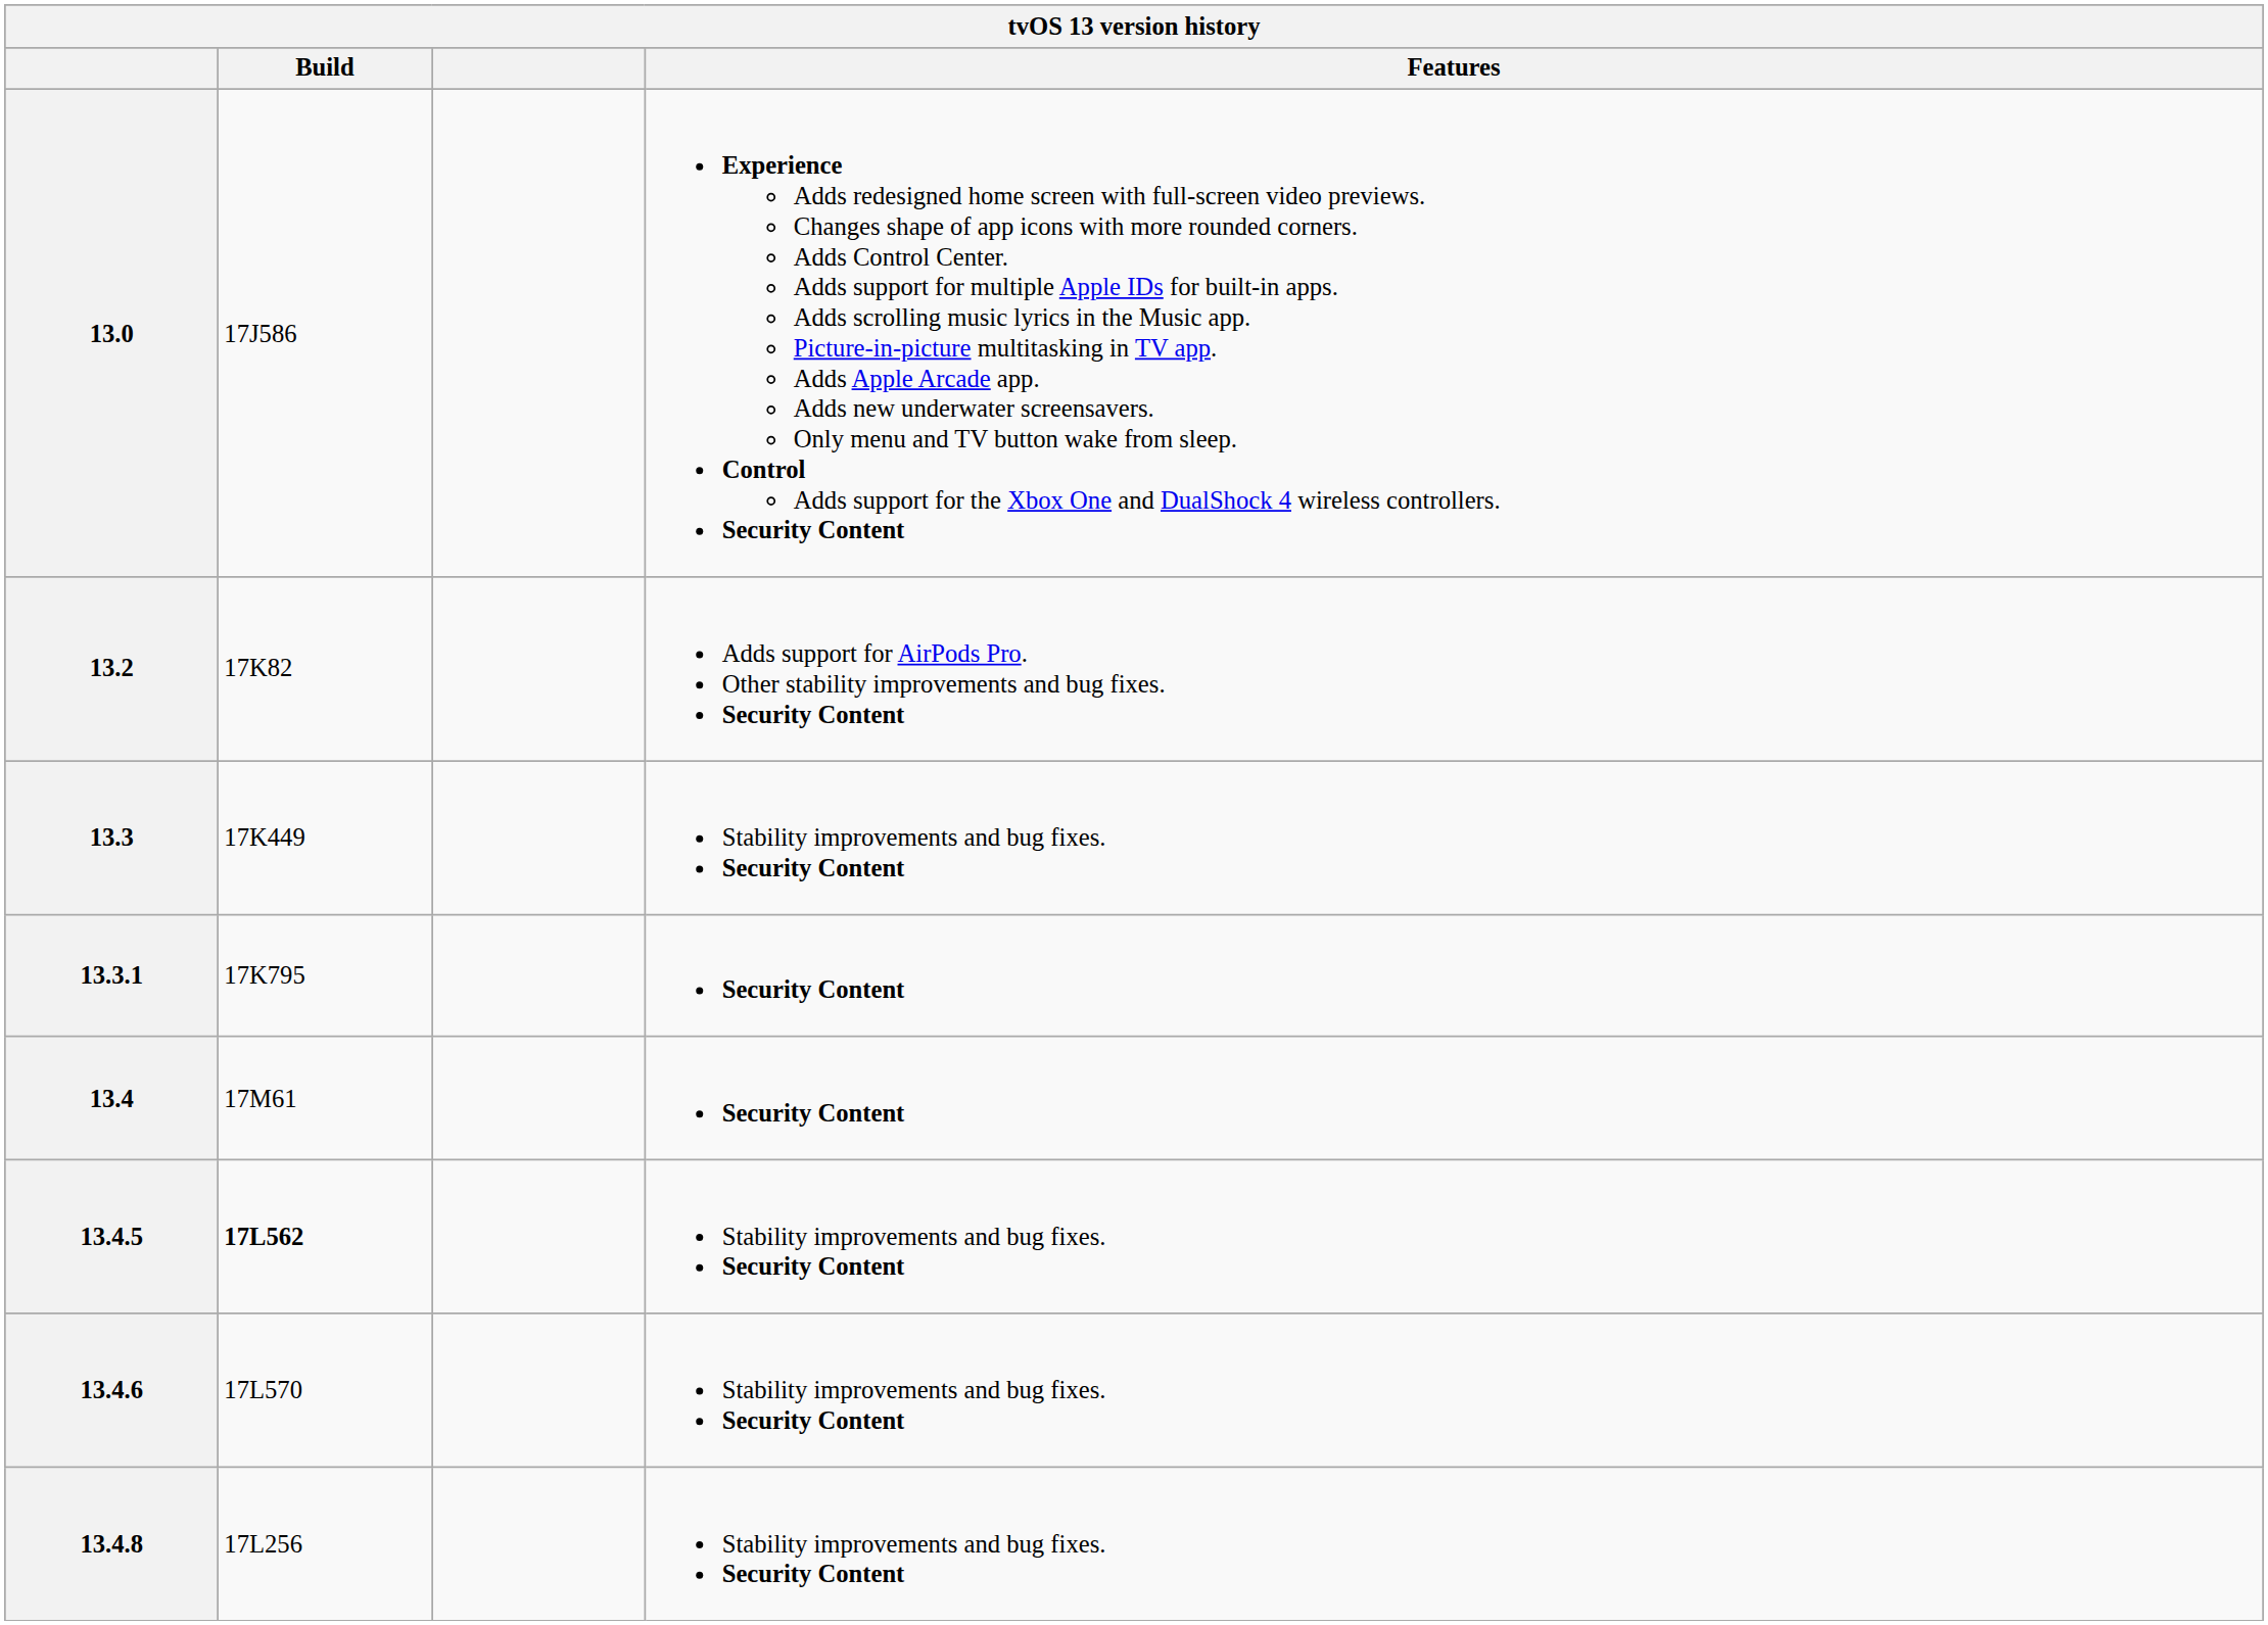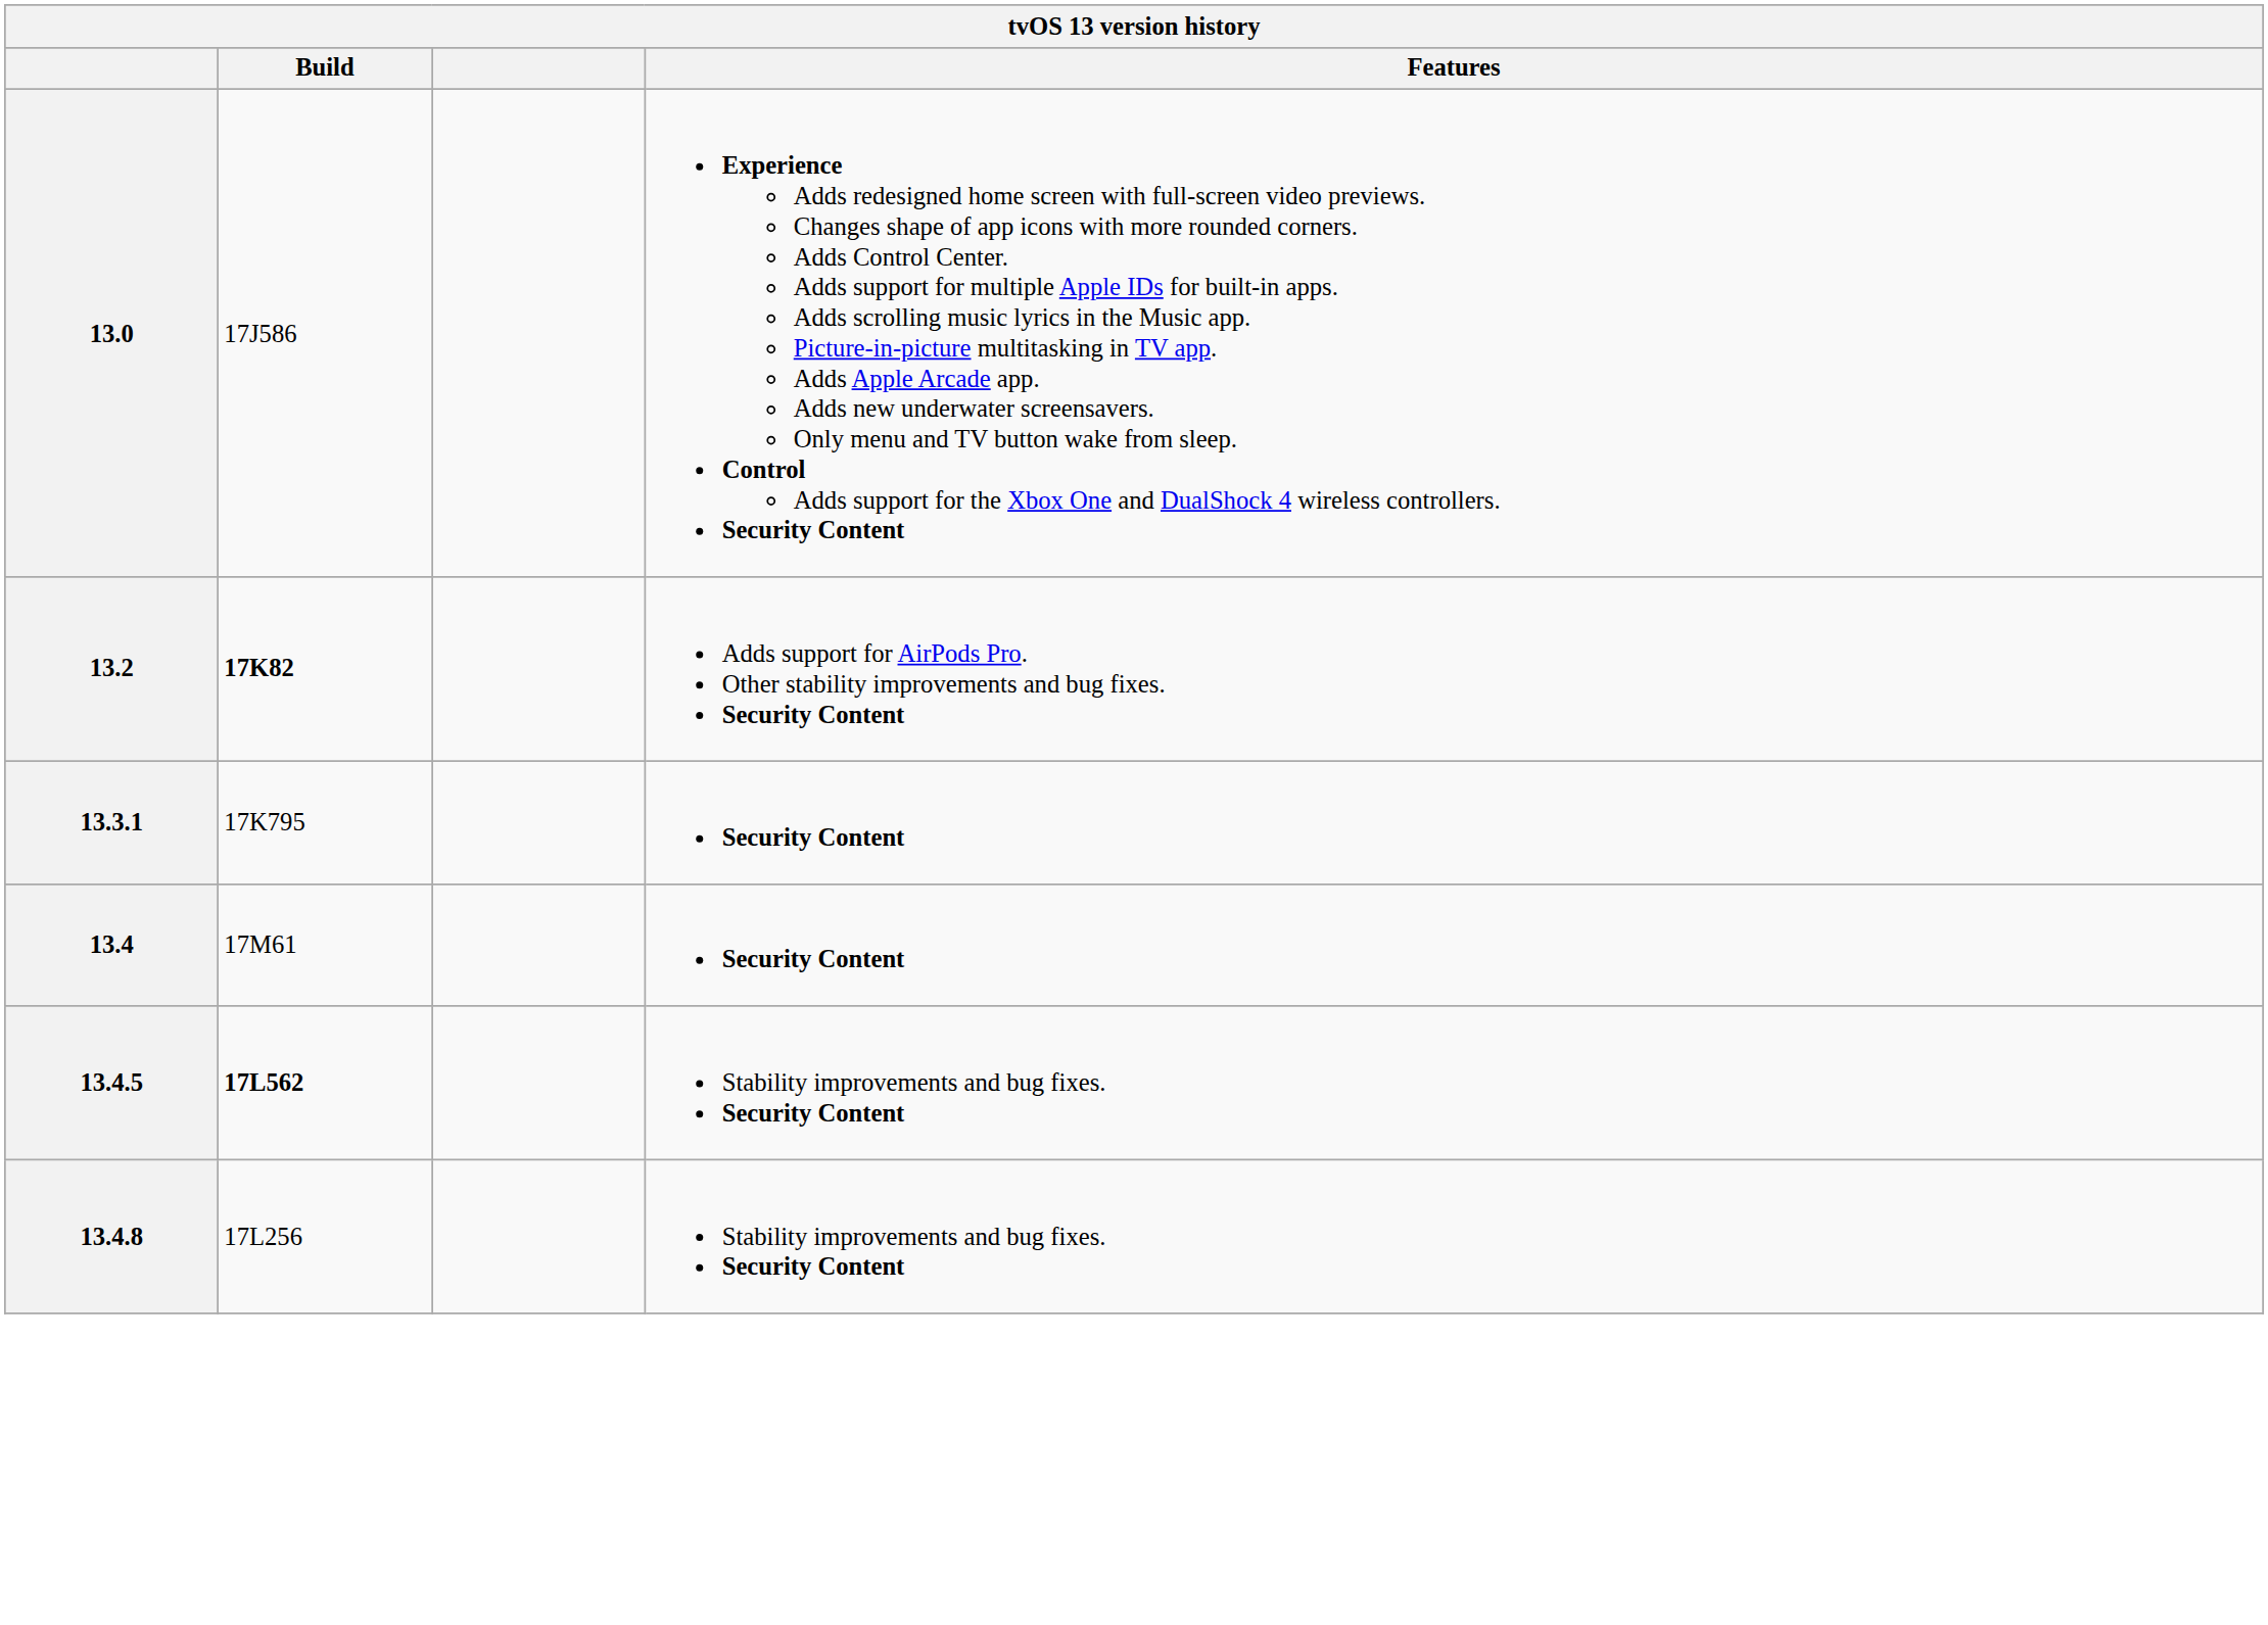 <table class="wikitable mw-collapsible mw-collapsed" style="width:100%; font-size:88%;">
 <tr>
 <th colspan="4">tvOS 13 version history</th>
 </tr>
 <tr>
 <th style="width:8em;"></th>
 <th style="width:8em;">Build</th>
 <th style="width:8em;"></th>
 <th>Features</th>
 </tr>
 <tr>
 <th>13.0</th>
 <td>17J586</td>
 <td></td>
 <td><br><ul><li><strong>Experience</strong><ul><li>Adds redesigned home screen with full-screen video previews.</li><li>Changes shape of app icons with more rounded corners.</li><li>Adds Control Center.</li><li>Adds support for multiple <a href='#'>Apple IDs</a> for built-in apps.</li><li>Adds scrolling music lyrics in the Music app.</li><li><a href='#'>Picture-in-picture</a> multitasking in <a href='#'>TV app</a>.</li><li>Adds <a href='#'>Apple Arcade</a> app.</li><li>Adds new underwater screensavers.</li><li>Only menu and TV button wake from sleep.</li></ul></li><li><strong>Control</strong><ul><li>Adds support for the <a href='#'>Xbox One</a> and <a href='#'>DualShock 4</a> wireless controllers.</li></ul></li><li><strong>Security Content</strong></li></ul></td>
 </tr>
 <tr>
 <th>13.2</th>
-<td>17K82</td>
+<td><strong>17K82</strong></td>
 <td></td>
 <td><br><ul><li>Adds support for <a href='#'>AirPods Pro</a>.</li><li>Other stability improvements and bug fixes.</li><li><strong>Security Content</strong></li></ul></td>
-</tr>
-<tr>
-<th>13.3</th>
-<td>17K449</td>
-<td></td>
-<td><br><ul><li>Stability improvements and bug fixes.</li><li><strong>Security Content</strong></li></ul></td>
 </tr>
 <tr>
 <th>13.3.1</th>
 <td>17K795</td>
 <td></td>
 <td><br><ul><li><strong>Security Content</strong></li></ul></td>
 </tr>
 <tr>
 <th>13.4</th>
 <td>17M61</td>
 <td></td>
 <td><br><ul><li><strong>Security Content</strong></li></ul></td>
 </tr>
 <tr>
 <th>13.4.5</th>
 <td><strong>17L562</strong></td>
 <td></td>
 <td><br><ul><li>Stability improvements and bug fixes.</li><li><strong>Security Content</strong></li></ul></td>
 </tr>
 <tr>
-<th>13.4.6</th>
-<td>17L570</td>
-<td></td>
-<td><br><ul><li>Stability improvements and bug fixes.</li><li><strong>Security Content</strong></li></ul></td>
-</tr>
-<tr>
 <th>13.4.8</th>
 <td>17L256</td>
 <td></td>
 <td><br><ul><li>Stability improvements and bug fixes.</li><li><strong>Security Content</strong></li></ul></td>
 </tr>
 </table>
